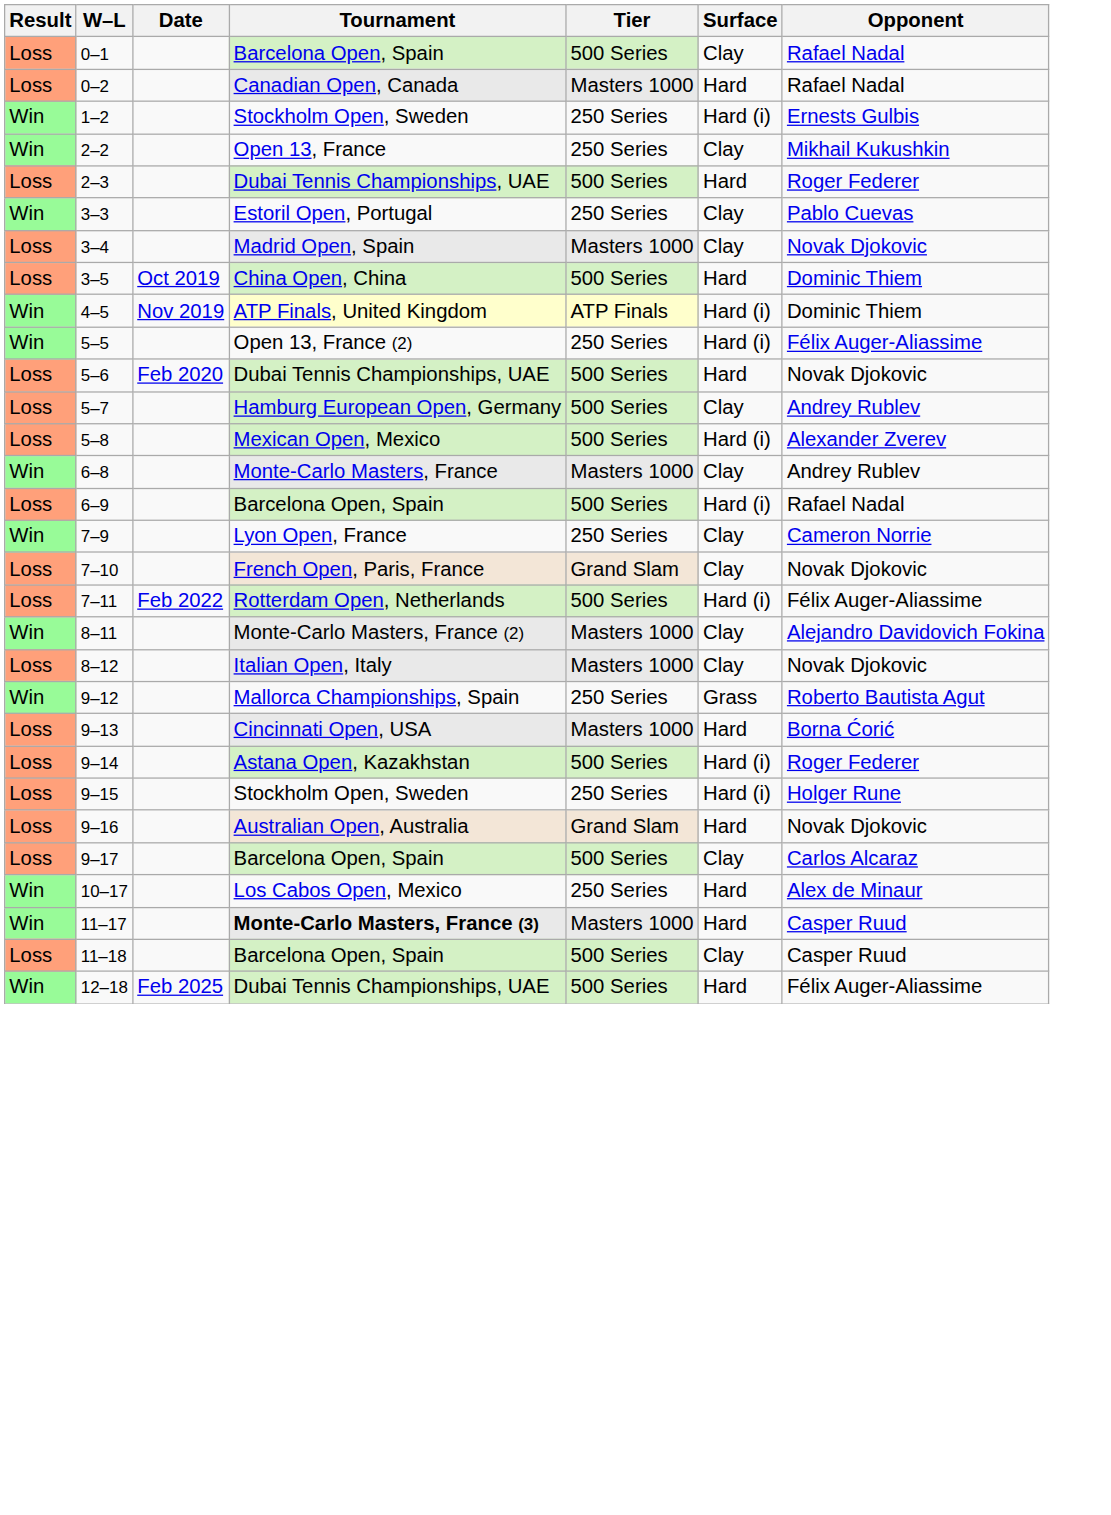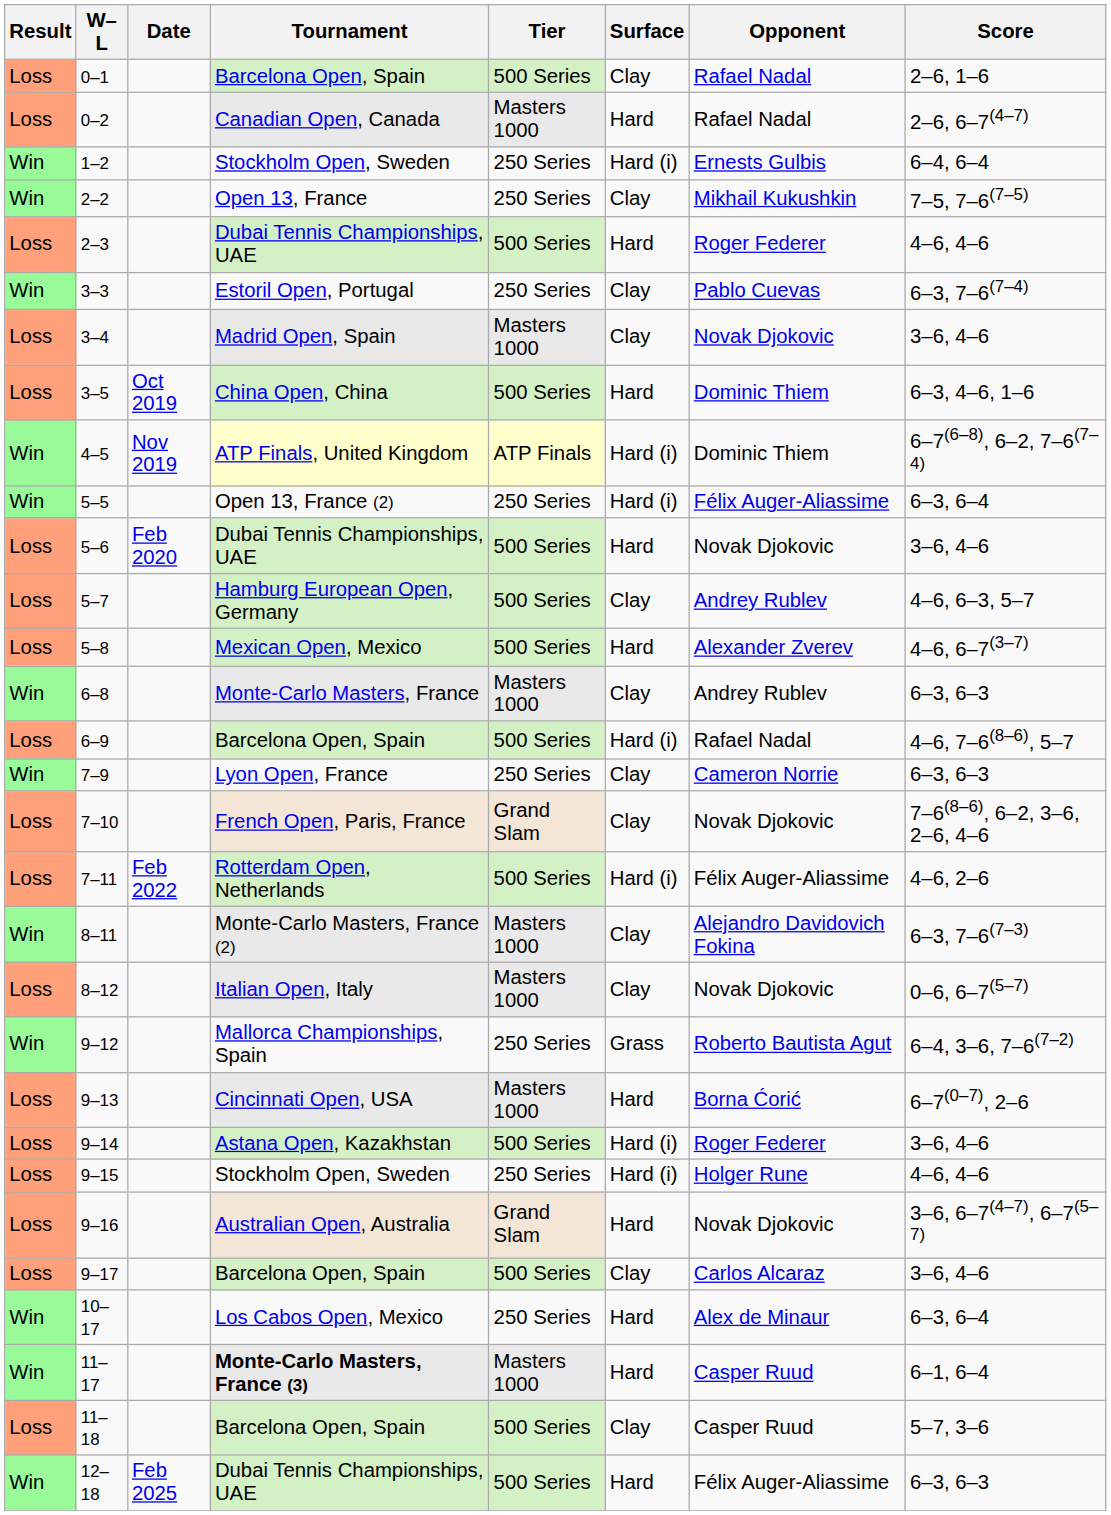 <table class="sortable wikitable">
 <tr>
 <th>Result</th>
 <th class=unsortable>W–L</th>
 <th>Date</th>
 <th>Tournament</th>
 <th>Tier</th>
 <th>Surface</th>
 <th>Opponent</th>
+<th class=unsortable>Score</th>
 </tr>
 <tr>
 <td bgcolor=ffa07a>Loss</td>
 <td><small>0–1</small></td>
 <td><a href='#'></a></td>
 <td bgcolor=d4f1c5><a href='#'>Barcelona Open</a>, Spain</td>
 <td bgcolor=d4f1c5>500 Series</td>
 <td>Clay</td>
 <td> <a href='#'>Rafael Nadal</a></td>
+<td>2–6, 1–6</td>
 </tr>
 <tr>
 <td bgcolor=ffa07a>Loss</td>
 <td><small>0–2</small></td>
 <td><a href='#'></a></td>
 <td bgcolor=e9e9e9><a href='#'>Canadian Open</a>, Canada</td>
 <td bgcolor=e9e9e9>Masters 1000</td>
 <td>Hard</td>
 <td> Rafael Nadal</td>
+<td>2–6, 6–7<sup>(4–7)</sup></td>
 </tr>
 <tr>
 <td bgcolor=98fb98>Win</td>
 <td><small>1–2</small></td>
 <td><a href='#'></a></td>
 <td><a href='#'>Stockholm Open</a>, Sweden</td>
 <td>250 Series</td>
 <td>Hard (i)</td>
 <td> <a href='#'>Ernests Gulbis</a></td>
+<td>6–4, 6–4</td>
 </tr>
 <tr>
 <td bgcolor=98fb98>Win</td>
 <td><small>2–2</small></td>
 <td><a href='#'></a></td>
 <td><a href='#'>Open 13</a>, France</td>
 <td>250 Series</td>
 <td>Clay</td>
 <td> <a href='#'>Mikhail Kukushkin</a></td>
+<td>7–5, 7–6<sup>(7–5)</sup></td>
 </tr>
 <tr>
 <td bgcolor=ffa07a>Loss</td>
 <td><small>2–3</small></td>
 <td><a href='#'></a></td>
 <td bgcolor=d4f1c5><a href='#'>Dubai Tennis Championships</a>, UAE</td>
 <td bgcolor=d4f1c5>500 Series</td>
 <td>Hard</td>
 <td> <a href='#'>Roger Federer</a></td>
+<td>4–6, 4–6</td>
 </tr>
 <tr>
 <td bgcolor=98fb98>Win</td>
 <td><small>3–3</small></td>
 <td><a href='#'></a></td>
 <td><a href='#'>Estoril Open</a>, Portugal</td>
 <td>250 Series</td>
 <td>Clay</td>
 <td> <a href='#'>Pablo Cuevas</a></td>
+<td>6–3, 7–6<sup>(7–4)</sup></td>
 </tr>
 <tr>
 <td bgcolor=ffa07a>Loss</td>
 <td><small>3–4</small></td>
 <td><a href='#'></a></td>
 <td bgcolor=e9e9e9><a href='#'>Madrid Open</a>, Spain</td>
 <td bgcolor=e9e9e9>Masters 1000</td>
 <td>Clay</td>
 <td> <a href='#'>Novak Djokovic</a></td>
+<td>3–6, 4–6</td>
 </tr>
 <tr>
 <td bgcolor=ffa07a>Loss</td>
 <td><small>3–5</small></td>
 <td><a href='#'>Oct 2019</a></td>
 <td bgcolor=d4f1c5><a href='#'>China Open</a>, China</td>
 <td bgcolor=d4f1c5>500 Series</td>
 <td>Hard</td>
 <td> <a href='#'>Dominic Thiem</a></td>
+<td>6–3, 4–6, 1–6</td>
 </tr>
 <tr>
 <td bgcolor=98fb98>Win</td>
 <td><small>4–5</small></td>
 <td><a href='#'>Nov 2019</a></td>
 <td bgcolor=ffffcc><a href='#'>ATP Finals</a>, United Kingdom</td>
 <td bgcolor=ffffcc>ATP Finals</td>
 <td>Hard (i)</td>
 <td> Dominic Thiem</td>
+<td>6–7<sup>(6–8)</sup>, 6–2, 7–6<sup>(7–4)</sup></td>
 </tr>
 <tr>
 <td bgcolor=98fb98>Win</td>
 <td><small>5–5</small></td>
 <td><a href='#'></a></td>
 <td>Open 13, France <small>(2)</small></td>
 <td>250 Series</td>
 <td>Hard (i)</td>
 <td> <a href='#'>Félix Auger-Aliassime</a></td>
+<td>6–3, 6–4</td>
 </tr>
 <tr>
 <td bgcolor=ffa07a>Loss</td>
 <td><small>5–6</small></td>
 <td><a href='#'>Feb 2020</a></td>
 <td bgcolor=d4f1c5>Dubai Tennis Championships, UAE</td>
 <td bgcolor=d4f1c5>500 Series</td>
 <td>Hard</td>
 <td> Novak Djokovic</td>
+<td>3–6, 4–6</td>
 </tr>
 <tr>
 <td bgcolor=ffa07a>Loss</td>
 <td><small>5–7</small></td>
 <td><a href='#'></a></td>
 <td bgcolor=d4f1c5><a href='#'>Hamburg European Open</a>, Germany</td>
 <td bgcolor=d4f1c5>500 Series</td>
 <td>Clay</td>
 <td> <a href='#'>Andrey Rublev</a></td>
+<td>4–6, 6–3, 5–7</td>
 </tr>
 <tr>
 <td bgcolor=ffa07a>Loss</td>
 <td><small>5–8</small></td>
 <td><a href='#'></a></td>
 <td bgcolor=d4f1c5><a href='#'>Mexican Open</a>, Mexico</td>
 <td bgcolor=d4f1c5>500 Series</td>
-<td>Hard (i)</td>
+<td>Hard</td>
 <td> <a href='#'>Alexander Zverev</a></td>
+<td>4–6, 6–7<sup>(3–7)</sup></td>
 </tr>
 <tr>
 <td bgcolor=98fb98>Win</td>
 <td><small>6–8</small></td>
 <td><a href='#'></a></td>
 <td bgcolor=e9e9e9><a href='#'>Monte-Carlo Masters</a>, France</td>
 <td bgcolor=e9e9e9>Masters 1000</td>
 <td>Clay</td>
 <td> Andrey Rublev</td>
+<td>6–3, 6–3</td>
 </tr>
 <tr>
 <td bgcolor=ffa07a>Loss</td>
 <td><small>6–9</small></td>
 <td><a href='#'></a></td>
 <td bgcolor=d4f1c5>Barcelona Open, Spain</td>
 <td bgcolor=d4f1c5>500 Series</td>
 <td>Hard (i)</td>
 <td> Rafael Nadal</td>
+<td>4–6, 7–6<sup>(8–6)</sup>, 5–7</td>
 </tr>
 <tr>
 <td bgcolor=98fb98>Win</td>
 <td><small>7–9</small></td>
 <td><a href='#'></a></td>
 <td><a href='#'>Lyon Open</a>, France</td>
 <td>250 Series</td>
 <td>Clay</td>
 <td> <a href='#'>Cameron Norrie</a></td>
+<td>6–3, 6–3</td>
 </tr>
 <tr>
 <td bgcolor=ffa07a>Loss</td>
 <td><small>7–10</small></td>
 <td><a href='#'></a></td>
 <td bgcolor=f3e6d7><a href='#'>French Open</a>, Paris, France</td>
 <td bgcolor=f3e6d7>Grand Slam</td>
 <td>Clay</td>
 <td> Novak Djokovic</td>
+<td>7–6<sup>(8–6)</sup>, 6–2, 3–6, 2–6, 4–6</td>
 </tr>
 <tr>
 <td bgcolor=ffa07a>Loss</td>
 <td><small>7–11</small></td>
 <td><a href='#'>Feb 2022</a></td>
 <td bgcolor=d4f1c5><a href='#'>Rotterdam Open</a>, Netherlands</td>
 <td bgcolor=d4f1c5>500 Series</td>
 <td>Hard (i)</td>
 <td> Félix Auger-Aliassime</td>
+<td>4–6, 2–6</td>
 </tr>
 <tr>
 <td bgcolor=98fb98>Win</td>
 <td><small>8–11</small></td>
 <td><a href='#'></a></td>
 <td bgcolor=e9e9e9>Monte-Carlo Masters, France <small>(2)</small></td>
 <td bgcolor=e9e9e9>Masters 1000</td>
 <td>Clay</td>
 <td> <a href='#'>Alejandro Davidovich Fokina</a></td>
+<td>6–3, 7–6<sup>(7–3)</sup></td>
 </tr>
 <tr>
 <td bgcolor=ffa07a>Loss</td>
 <td><small>8–12</small></td>
 <td><a href='#'></a></td>
 <td bgcolor=e9e9e9><a href='#'>Italian Open</a>, Italy</td>
 <td bgcolor=e9e9e9>Masters 1000</td>
 <td>Clay</td>
 <td> Novak Djokovic</td>
+<td>0–6, 6–7<sup>(5–7)</sup></td>
 </tr>
 <tr>
 <td bgcolor=98fb98>Win</td>
 <td><small>9–12</small></td>
 <td><a href='#'></a></td>
 <td><a href='#'>Mallorca Championships</a>, Spain</td>
 <td>250 Series</td>
 <td>Grass</td>
 <td> <a href='#'>Roberto Bautista Agut</a></td>
+<td>6–4, 3–6, 7–6<sup>(7–2)</sup></td>
 </tr>
 <tr>
 <td bgcolor=ffa07a>Loss</td>
 <td><small>9–13</small></td>
 <td><a href='#'></a></td>
 <td bgcolor=e9e9e9><a href='#'>Cincinnati Open</a>, USA</td>
 <td bgcolor=e9e9e9>Masters 1000</td>
 <td>Hard</td>
 <td> <a href='#'>Borna Ćorić</a></td>
+<td>6–7<sup>(0–7)</sup>, 2–6</td>
 </tr>
 <tr>
 <td bgcolor=ffa07a>Loss</td>
 <td><small>9–14</small></td>
 <td><a href='#'></a></td>
 <td bgcolor=d4f1c5><a href='#'>Astana Open</a>, Kazakhstan</td>
 <td bgcolor=d4f1c5>500 Series</td>
 <td>Hard (i)</td>
 <td> <a href='#'>Roger Federer</a></td>
+<td>3–6, 4–6</td>
 </tr>
 <tr>
 <td bgcolor=ffa07a>Loss</td>
 <td><small>9–15</small></td>
 <td><a href='#'></a></td>
 <td>Stockholm Open, Sweden</td>
 <td>250 Series</td>
 <td>Hard (i)</td>
 <td align=left> <a href='#'>Holger Rune</a></td>
+<td>4–6, 4–6</td>
 </tr>
 <tr>
 <td bgcolor=ffa07a>Loss</td>
 <td><small>9–16</small></td>
 <td><a href='#'></a></td>
 <td bgcolor=f3e6d7><a href='#'>Australian Open</a>, Australia</td>
 <td bgcolor=f3e6d7>Grand Slam</td>
 <td>Hard</td>
 <td> Novak Djokovic</td>
+<td>3–6, 6–7<sup>(4–7)</sup>, 6–7<sup>(5–7)</sup></td>
 </tr>
 <tr>
 <td bgcolor=ffa07a>Loss</td>
 <td><small>9–17</small></td>
 <td><a href='#'></a></td>
 <td bgcolor=d4f1c5>Barcelona Open, Spain</td>
 <td bgcolor=d4f1c5>500 Series</td>
 <td>Clay</td>
 <td> <a href='#'>Carlos Alcaraz</a></td>
+<td>3–6, 4–6</td>
 </tr>
 <tr>
 <td bgcolor=98fb98>Win</td>
 <td><small>10–17</small></td>
 <td><a href='#'></a></td>
 <td><a href='#'>Los Cabos Open</a>, Mexico</td>
 <td>250 Series</td>
 <td>Hard</td>
 <td> <a href='#'>Alex de Minaur</a></td>
+<td>6–3, 6–4</td>
 </tr>
 <tr>
 <td bgcolor=98fb98>Win</td>
 <td><small>11–17</small></td>
 <td><a href='#'></a></td>
 <td bgcolor=e9e9e9><strong>Monte-Carlo Masters, France <small>(3)</small></strong></td>
 <td bgcolor=e9e9e9>Masters 1000</td>
 <td>Hard</td>
 <td> <a href='#'>Casper Ruud</a></td>
+<td>6–1, 6–4</td>
 </tr>
 <tr>
 <td bgcolor=ffa07a>Loss</td>
 <td><small>11–18</small></td>
 <td><a href='#'></a></td>
 <td bgcolor=d4f1c5>Barcelona Open, Spain</td>
 <td bgcolor=d4f1c5>500 Series</td>
 <td>Clay</td>
 <td> Casper Ruud</td>
+<td>5–7, 3–6</td>
 </tr>
 <tr>
 <td bgcolor=98fb98>Win</td>
 <td><small>12–18</small></td>
 <td><a href='#'>Feb 2025</a></td>
 <td bgcolor=d4f1c5>Dubai Tennis Championships, UAE</td>
 <td bgcolor=d4f1c5>500 Series</td>
 <td>Hard</td>
 <td> Félix Auger-Aliassime</td>
+<td>6–3, 6–3</td>
 </tr>
 </table>
